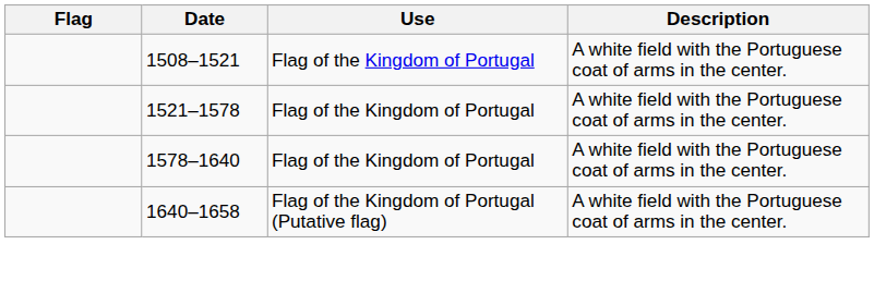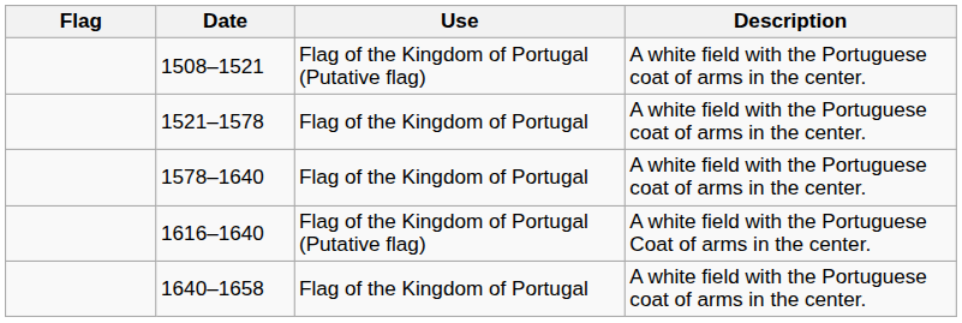 <table class="wikitable">
 <tr>
 <th style="width:110px;">Flag</th>
 <th style="width:100px;">Date</th>
 <th style="width:250px;">Use</th>
 <th style="width:250px;">Description</th>
 </tr>
 <tr>
 <td></td>
 <td>1508–1521</td>
-<td>Flag of the <a href='#'>Kingdom of Portugal</a></td>
+<td>Flag of the Kingdom of Portugal (Putative flag)</td>
 <td>A white field with the Portuguese coat of arms in the center.</td>
 </tr>
 <tr>
 <td></td>
 <td>1521–1578</td>
 <td>Flag of the Kingdom of Portugal</td>
 <td>A white field with the Portuguese coat of arms in the center.</td>
 </tr>
 <tr>
 <td></td>
 <td>1578–1640</td>
 <td>Flag of the Kingdom of Portugal</td>
 <td>A white field with the Portuguese coat of arms in the center.</td>
 </tr>
 <tr>
 <td></td>
+<td>1616–1640</td>
+<td>Flag of the Kingdom of Portugal (Putative flag)</td>
+<td>A white field with the Portuguese Coat of arms in the center.</td>
+</tr>
+<tr>
+<td></td>
 <td>1640–1658</td>
-<td>Flag of the Kingdom of Portugal (Putative flag)</td>
+<td>Flag of the Kingdom of Portugal</td>
 <td>A white field with the Portuguese coat of arms in the center.</td>
 </tr>
 </table>
